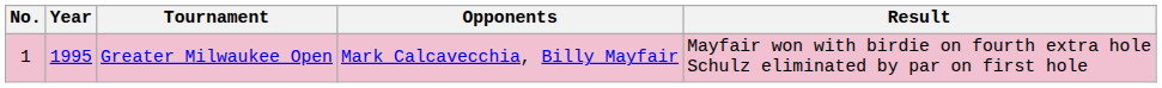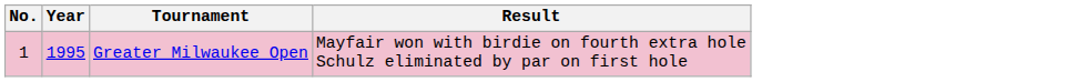 <table class="wikitable" style="font-size:95%;">
 <tr>
 <th>No.</th>
 <th>Year</th>
 <th>Tournament</th>
-<th>Opponents</th>
 <th>Result</th>
 </tr>
 <tr style="background:#F2C1D1;">
 <td align=center>1</td>
 <td><a href='#'>1995</a></td>
 <td><a href='#'>Greater Milwaukee Open</a></td>
-<td> <a href='#'>Mark Calcavecchia</a>,  <a href='#'>Billy Mayfair</a></td>
 <td>Mayfair won with birdie on fourth extra hole<br>Schulz eliminated by par on first hole</td>
 </tr>
 </table>
